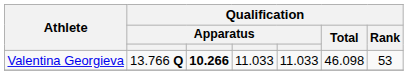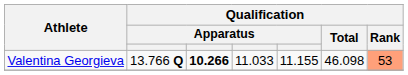 <table class="wikitable" style="font-size:90%">
 <tr>
 <th rowspan=3>Athlete</th>
 <th colspan=6>Qualification</th>
 </tr>
 <tr style="font-size:95%">
 <th colspan=4>Apparatus</th>
 <th rowspan=2>Total</th>
 <th rowspan=2>Rank</th>
 </tr>
 <tr style="font-size:95%">
 <th></th>
 <th></th>
 <th></th>
 <th></th>
 </tr>
 <tr align=center>
 <td align=left><a href='#'>Valentina Georgieva</a></td>
 <td>13.766 <strong>Q</strong></td>
 <td><strong>10.266</strong></td>
 <td>11.033</td>
-<td>11.033</td>
+<td>11.155</td>
 <td>46.098</td>
-<td>53</td>
+<td style="background: lightsalmon;">53</td>
 </tr>
 <tr>
 </tr>
 </table>
